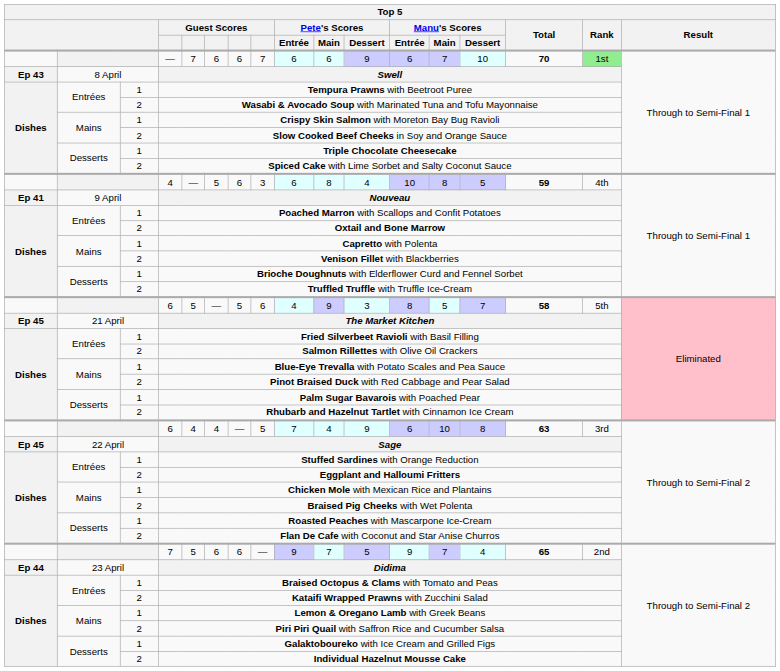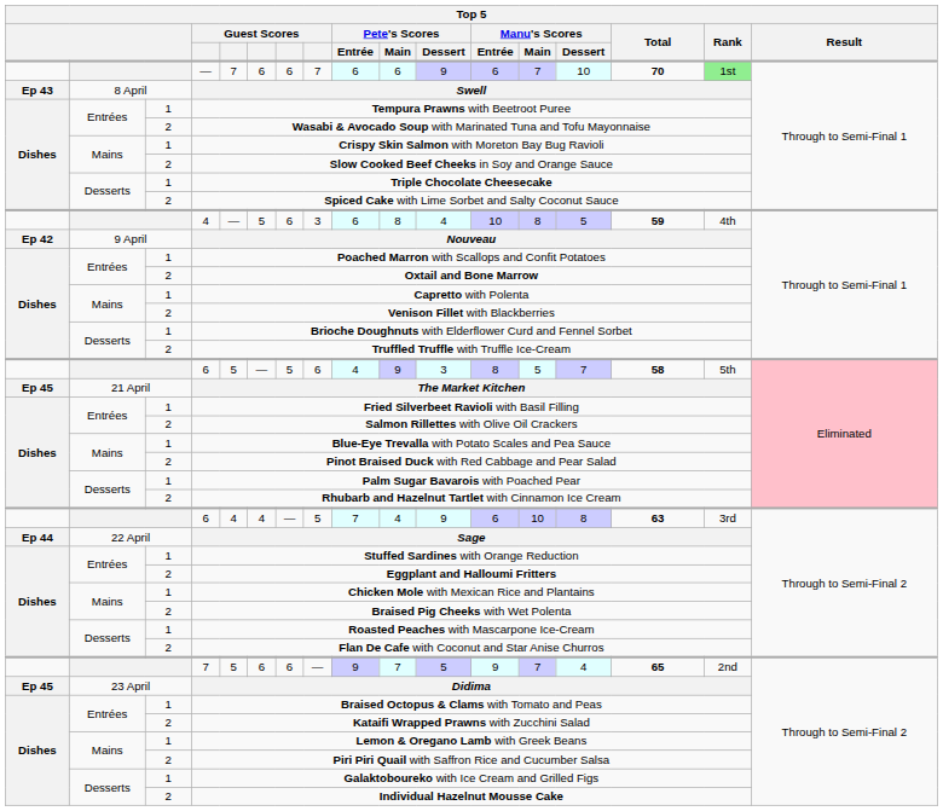 <table class="wikitable plainrowheaders" style="margin:1em auto; text-align:center; font-size:90%; width:80em;">
 <tr>
 <th colspan="19" >Top 5</th>
 </tr>
 <tr>
 <th scope="col" rowspan="2" colspan="3" style="width:20%;"></th>
 <th scope="col" colspan="5" style="width:15%;">Guest Scores</th>
 <th scope="col" colspan="3" style="width:15%;"><a href='#'>Pete</a>'s Scores</th>
 <th scope="col" colspan="3" style="width:15%;"><a href='#'>Manu</a>'s Scores</th>
 <th scope="col" rowspan="2" style="width:10%;">Total<br><small></small></th>
 <th scope="col" rowspan="2" style="width:5%;">Rank</th>
 <th scope="col" rowspan="2" style="width:20%;">Result</th>
 </tr>
 <tr>
 <th scope="col" style="width:3%;"></th>
 <th scope="col" style="width:3%;"></th>
 <th scope="col" style="width:3%;"></th>
 <th scope="col" style="width:3%;"></th>
 <th scope="col" style="width:3%;"></th>
 <th scope="col">Entrée</th>
 <th scope="col">Main</th>
 <th scope="col">Dessert</th>
 <th scope="col">Entrée</th>
 <th scope="col">Main</th>
 <th scope="col">Dessert</th>
 </tr>
 <tr style="border-top:3px solid #aaa;">
 <td></td>
 <th style="text-align:centre" colspan="2"></th>
 <td>—</td>
 <td>7</td>
 <td>6</td>
 <td>6</td>
 <td>7</td>
 <td style="background:#E0FFFF">6</td>
 <td style="background:#E0FFFF">6</td>
 <td style="background:#CCCCFF">9</td>
 <td style="background:#CCCCFF">6</td>
 <td style="background:#CCCCFF">7</td>
 <td style="background:#E0FFFF">10</td>
 <td><strong>70</strong></td>
 <td style="background:lightgreen">1st</td>
 <td rowspan="8">Through to Semi-Final 1</td>
 </tr>
 <tr>
 <th>Ep 43</th>
 <td colspan="2">8 April</td>
 <th colspan="13"><em>Swell</em></th>
 </tr>
 <tr>
 <th rowspan="6">Dishes</th>
 <td rowspan="2">Entrées</td>
 <td>1</td>
 <td colspan="13"><strong>Tempura Prawns</strong> with Beetroot Puree</td>
 </tr>
 <tr>
 <td>2</td>
 <td colspan="13"><strong>Wasabi & Avocado Soup</strong> with Marinated Tuna and Tofu Mayonnaise</td>
 </tr>
 <tr>
 <td rowspan="2">Mains</td>
 <td>1</td>
 <td colspan="13"><strong>Crispy Skin Salmon</strong> with Moreton Bay Bug Ravioli</td>
 </tr>
 <tr>
 <td>2</td>
 <td colspan="13"><strong>Slow Cooked Beef Cheeks</strong> in Soy and Orange Sauce</td>
 </tr>
 <tr>
 <td rowspan="2">Desserts</td>
 <td>1</td>
 <td colspan="13"><strong>Triple Chocolate Cheesecake</strong></td>
 </tr>
 <tr>
 <td>2</td>
 <td colspan="13"><strong>Spiced Cake</strong> with Lime Sorbet and Salty Coconut Sauce</td>
 </tr>
 <tr style="border-top:3px solid #aaa;">
 <td></td>
 <th style="text-align:centre" colspan="2"></th>
 <td>4</td>
 <td>—</td>
 <td>5</td>
 <td>6</td>
 <td>3</td>
 <td style="background:#E0FFFF">6</td>
 <td style="background:#E0FFFF">8</td>
 <td style="background:#E0FFFF">4</td>
 <td style="background:#CCCCFF">10</td>
 <td style="background:#CCCCFF">8</td>
 <td style="background:#CCCCFF">5</td>
 <td><strong>59</strong></td>
 <td>4th</td>
 <td rowspan="8">Through to Semi-Final 1</td>
 </tr>
 <tr>
-<th>Ep 41</th>
+<th>Ep 42</th>
 <td colspan="2">9 April</td>
 <th colspan="13"><em>Nouveau</em></th>
 </tr>
 <tr>
 <th rowspan="6">Dishes</th>
 <td rowspan="2">Entrées</td>
 <td>1</td>
 <td colspan="13"><strong>Poached Marron</strong> with Scallops and Confit Potatoes</td>
 </tr>
 <tr>
 <td>2</td>
 <td colspan="13"><strong>Oxtail and Bone Marrow</strong></td>
 </tr>
 <tr>
 <td rowspan="2">Mains</td>
 <td>1</td>
 <td colspan="13"><strong>Capretto</strong> with Polenta</td>
 </tr>
 <tr>
 <td>2</td>
 <td colspan="13"><strong>Venison Fillet</strong> with Blackberries</td>
 </tr>
 <tr>
 <td rowspan="2">Desserts</td>
 <td>1</td>
 <td colspan="13"><strong>Brioche Doughnuts</strong> with Elderflower Curd and Fennel Sorbet</td>
 </tr>
 <tr>
 <td>2</td>
 <td colspan="13"><strong>Truffled Truffle</strong> with Truffle Ice-Cream</td>
 </tr>
 <tr style="border-top:3px solid #aaa;">
 <td></td>
 <th style="text-align:centre" colspan="2"></th>
 <td>6</td>
 <td>5</td>
 <td>—</td>
 <td>5</td>
 <td>6</td>
 <td style="background:#E0FFFF">4</td>
 <td style="background:#CCCCFF">9</td>
 <td style="background:#E0FFFF">3</td>
 <td style="background:#CCCCFF">8</td>
 <td style="background:#E0FFFF">5</td>
 <td style="background:#CCCCFF">7</td>
 <td><strong>58</strong></td>
 <td>5th</td>
 <td style="background:pink" rowspan="8">Eliminated</td>
 </tr>
 <tr>
 <th>Ep 45</th>
 <td colspan="2">21 April</td>
 <th colspan="13"><em>The Market Kitchen</em></th>
 </tr>
 <tr>
 <th rowspan="6">Dishes</th>
 <td rowspan="2">Entrées</td>
 <td>1</td>
 <td colspan="13"><strong>Fried Silverbeet Ravioli</strong> with Basil Filling</td>
 </tr>
 <tr>
 <td>2</td>
 <td colspan="13"><strong>Salmon Rillettes</strong> with Olive Oil Crackers</td>
 </tr>
 <tr>
 <td rowspan="2">Mains</td>
 <td>1</td>
 <td colspan="13"><strong>Blue-Eye Trevalla</strong> with Potato Scales and Pea Sauce</td>
 </tr>
 <tr>
 <td>2</td>
 <td colspan="13"><strong>Pinot Braised Duck</strong> with Red Cabbage and Pear Salad</td>
 </tr>
 <tr>
 <td rowspan="2">Desserts</td>
 <td>1</td>
 <td colspan="13"><strong>Palm Sugar Bavarois</strong> with Poached Pear</td>
 </tr>
 <tr>
 <td>2</td>
 <td colspan="13"><strong>Rhubarb and Hazelnut Tartlet</strong> with Cinnamon Ice Cream</td>
 </tr>
 <tr style="border-top:3px solid #aaa;">
 <td></td>
 <th style="text-align:centre" colspan="2"></th>
 <td>6</td>
 <td>4</td>
 <td>4</td>
 <td>—</td>
 <td>5</td>
 <td style="background:#E0FFFF">7</td>
 <td style="background:#E0FFFF">4</td>
 <td style="background:#E0FFFF">9</td>
 <td style="background:#CCCCFF">6</td>
 <td style="background:#CCCCFF">10</td>
 <td style="background:#CCCCFF">8</td>
 <td><strong>63</strong></td>
 <td>3rd</td>
 <td rowspan="8">Through to Semi-Final 2</td>
 </tr>
 <tr>
-<th>Ep 45</th>
+<th>Ep 44</th>
 <td colspan="2">22 April</td>
 <th colspan="13"><em>Sage</em></th>
 </tr>
 <tr>
 <th rowspan="6">Dishes</th>
 <td rowspan="2">Entrées</td>
 <td>1</td>
 <td colspan="13"><strong>Stuffed Sardines</strong> with Orange Reduction</td>
 </tr>
 <tr>
 <td>2</td>
 <td colspan="13"><strong>Eggplant and Halloumi Fritters</strong></td>
 </tr>
 <tr>
 <td rowspan="2">Mains</td>
 <td>1</td>
 <td colspan="13"><strong>Chicken Mole</strong> with Mexican Rice and Plantains</td>
 </tr>
 <tr>
 <td>2</td>
 <td colspan="13"><strong>Braised Pig Cheeks</strong> with Wet Polenta</td>
 </tr>
 <tr>
 <td rowspan="2">Desserts</td>
 <td>1</td>
 <td colspan="13"><strong>Roasted Peaches</strong> with Mascarpone Ice-Cream</td>
 </tr>
 <tr>
 <td>2</td>
 <td colspan="13"><strong>Flan De Cafe</strong> with Coconut and Star Anise Churros</td>
 </tr>
 <tr style="border-top:3px solid #aaa;">
 <td></td>
 <th style="text-align:centre" colspan="2"></th>
 <td>7</td>
 <td>5</td>
 <td>6</td>
 <td>6</td>
 <td>—</td>
 <td style="background:#CCCCFF">9</td>
 <td style="background:#E0FFFF">7</td>
 <td style="background:#CCCCFF">5</td>
 <td style="background:#E0FFFF">9</td>
 <td style="background:#CCCCFF">7</td>
 <td style="background:#E0FFFF">4</td>
 <td><strong>65</strong></td>
 <td>2nd</td>
 <td rowspan="8">Through to Semi-Final 2</td>
 </tr>
 <tr>
-<th>Ep 44</th>
+<th>Ep 45</th>
 <td colspan="2">23 April</td>
 <th colspan="13"><em>Didima</em></th>
 </tr>
 <tr>
 <th rowspan="6">Dishes</th>
 <td rowspan="2">Entrées</td>
 <td style="width:5%;">1</td>
 <td colspan="13"><strong>Braised Octopus & Clams</strong> with Tomato and Peas</td>
 </tr>
 <tr>
 <td>2</td>
 <td colspan="13"><strong>Kataifi Wrapped Prawns</strong> with Zucchini Salad</td>
 </tr>
 <tr>
 <td rowspan="2">Mains</td>
 <td>1</td>
 <td colspan="13"><strong>Lemon & Oregano Lamb</strong> with Greek Beans</td>
 </tr>
 <tr>
 <td>2</td>
 <td colspan="13"><strong>Piri Piri Quail</strong> with Saffron Rice and Cucumber Salsa</td>
 </tr>
 <tr>
 <td rowspan="2">Desserts</td>
 <td>1</td>
 <td colspan="13"><strong>Galaktoboureko</strong> with Ice Cream and Grilled Figs</td>
 </tr>
 <tr>
 <td>2</td>
 <td colspan="13"><strong>Individual Hazelnut Mousse Cake</strong></td>
 </tr>
 </table>
